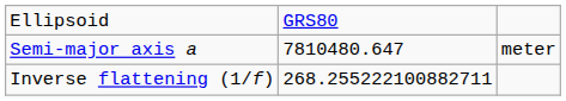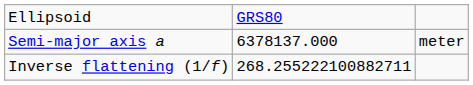 <table class="wikitable">
 <tr>
 <td>Ellipsoid</td>
 <td><a href='#'>GRS80</a></td>
 </tr>
 <tr>
 <td><a href='#'>Semi-major axis</a> <em>a</em></td>
-<td>7810480.647</td>
+<td>6378137.000</td>
 <td>meter</td>
 </tr>
 <tr>
 <td>Inverse <a href='#'>flattening</a> (1/<em>f</em>)</td>
 <td>268.255222100882711</td>
 </tr>
 </table>
